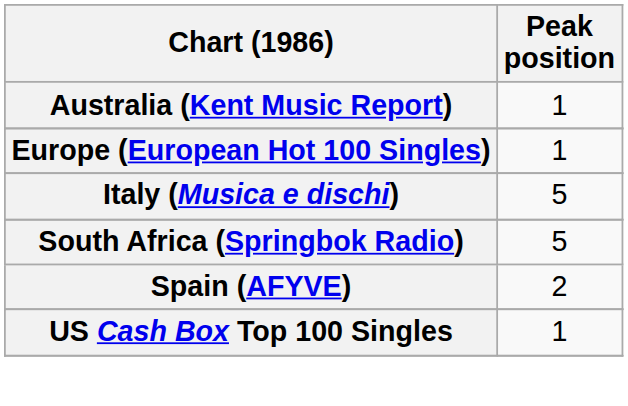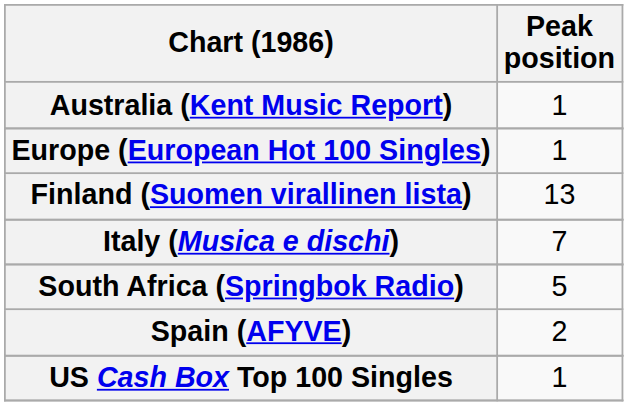 <table class="wikitable sortable plainrowheaders" style="text-align:center">
 <tr>
 <th scope="col">Chart (1986)</th>
 <th scope="col">Peak<br>position</th>
 </tr>
 <tr>
 <th scope="row">Australia (<a href='#'>Kent Music Report</a>)</th>
 <td>1</td>
 </tr>
 <tr>
 </tr>
 <tr>
 </tr>
 <tr>
 </tr>
 <tr>
 </tr>
 <tr>
 <th scope="row">Europe (<a href='#'>European Hot 100 Singles</a>)</th>
 <td>1</td>
 </tr>
 <tr>
+<th scope="row">Finland (<a href='#'>Suomen virallinen lista</a>)</th>
+<td>13</td>
+</tr>
+<tr>
 </tr>
 <tr>
 </tr>
 <tr>
 <th scope="row">Italy (<em><a href='#'>Musica e dischi</a></em>)</th>
-<td>5</td>
+<td>7</td>
 </tr>
 <tr>
 </tr>
 <tr>
 </tr>
 <tr>
 </tr>
 <tr>
 </tr>
 <tr>
 <th scope="row">South Africa (<a href='#'>Springbok Radio</a>)</th>
 <td>5</td>
 </tr>
 <tr>
 <th scope="row">Spain (<a href='#'>AFYVE</a>)</th>
 <td>2</td>
 </tr>
 <tr>
 </tr>
 <tr>
 </tr>
 <tr>
 </tr>
 <tr>
 </tr>
 <tr>
 </tr>
 <tr>
 <th scope="row">US <em><a href='#'>Cash Box</a></em> Top 100 Singles</th>
 <td>1</td>
 </tr>
 <tr>
 </tr>
 </table>
